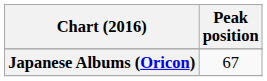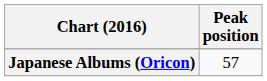 <table class="wikitable sortable plainrowheaders" style="text-align:center">
 <tr>
 <th scope="col">Chart (2016)</th>
 <th scope="col">Peak<br> position</th>
 </tr>
 <tr>
 </tr>
 <tr>
 </tr>
 <tr>
 </tr>
 <tr>
 </tr>
 <tr>
 </tr>
 <tr>
 </tr>
 <tr>
 </tr>
 <tr>
 </tr>
 <tr>
 </tr>
 <tr>
 </tr>
 <tr>
 </tr>
 <tr>
 </tr>
 <tr>
 </tr>
 <tr>
 <th scope="row">Japanese Albums (<a href='#'>Oricon</a>)</th>
-<td>67</td>
+<td>57</td>
 </tr>
 <tr>
 </tr>
 <tr>
 </tr>
 <tr>
 </tr>
 <tr>
 </tr>
 <tr>
 </tr>
 <tr>
 </tr>
 <tr>
 </tr>
 <tr>
 </tr>
 <tr>
 </tr>
 </table>
